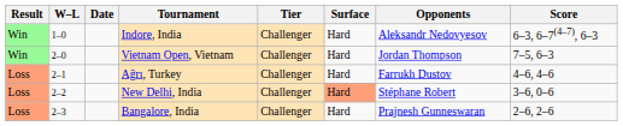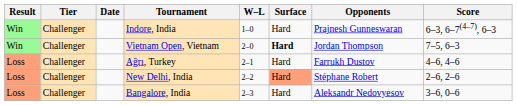 <table class="wikitable sortable" style="font-size:97%;" width="820">
 <tr>
 <th>Result</th>
-<th class="unsortable">W–L</th>
+<th>Tier</th>
 <th>Date</th>
 <th>Tournament</th>
-<th>Tier</th>
+<th class="unsortable">W–L</th>
 <th>Surface</th>
 <th>Opponents</th>
 <th class="unsortable">Score</th>
 </tr>
 <tr>
 <td style="background:#98FB98">Win</td>
-<td><small>1–0</small></td>
+<td style="background:moccasin">Challenger</td>
 <td><a href='#'></a></td>
 <td style="background:moccasin"><a href='#'>Indore</a>, India</td>
-<td style="background:moccasin">Challenger</td>
+<td><small>1–0</small></td>
 <td>Hard</td>
-<td> <a href='#'>Aleksandr Nedovyesov</a></td>
+<td> <a href='#'>Prajnesh Gunneswaran</a></td>
 <td>6–3, 6–7<sup>(4–7)</sup>, 6–3</td>
 </tr>
 <tr>
 <td style="background:#98FB98">Win</td>
-<td><small>2–0</small></td>
+<td style="background:moccasin">Challenger</td>
 <td><a href='#'></a></td>
 <td style="background:moccasin"><a href='#'>Vietnam Open</a>, Vietnam</td>
-<td style="background:moccasin">Challenger</td>
-<td>Hard</td>
+<td><small>2–0</small></td>
+<td><strong>Hard</strong></td>
 <td> <a href='#'>Jordan Thompson</a></td>
 <td>7–5, 6–3</td>
 </tr>
 <tr>
 <td style="background:#FFA07A">Loss</td>
-<td><small>2–1</small></td>
+<td style="background:moccasin">Challenger</td>
 <td><a href='#'></a></td>
 <td style="background:moccasin"><a href='#'>Ağrı</a>, Turkey</td>
-<td style="background:moccasin">Challenger</td>
+<td><small>2–1</small></td>
 <td>Hard</td>
 <td> <a href='#'>Farrukh Dustov</a></td>
 <td>4–6, 4–6</td>
 </tr>
 <tr>
 <td style="background:#FFA07A">Loss</td>
-<td><small>2–2</small></td>
+<td style="background:moccasin">Challenger</td>
 <td><a href='#'></a></td>
 <td style="background:moccasin"><a href='#'>New Delhi</a>, India</td>
-<td style="background:moccasin">Challenger</td>
+<td><small>2–2</small></td>
 <td style="background: lightsalmon;">Hard</td>
 <td> <a href='#'>Stéphane Robert</a></td>
-<td>3–6, 0–6</td>
+<td>2–6, 2–6</td>
 </tr>
 <tr>
 <td style="background:#FFA07A">Loss</td>
-<td><small>2–3</small></td>
+<td style="background:moccasin">Challenger</td>
 <td><a href='#'></a></td>
 <td style="background:moccasin"><a href='#'>Bangalore</a>, India</td>
-<td style="background:moccasin">Challenger</td>
+<td><small>2–3</small></td>
 <td>Hard</td>
-<td> <a href='#'>Prajnesh Gunneswaran</a></td>
-<td>2–6, 2–6</td>
+<td> <a href='#'>Aleksandr Nedovyesov</a></td>
+<td>3–6, 0–6</td>
 </tr>
 </table>
